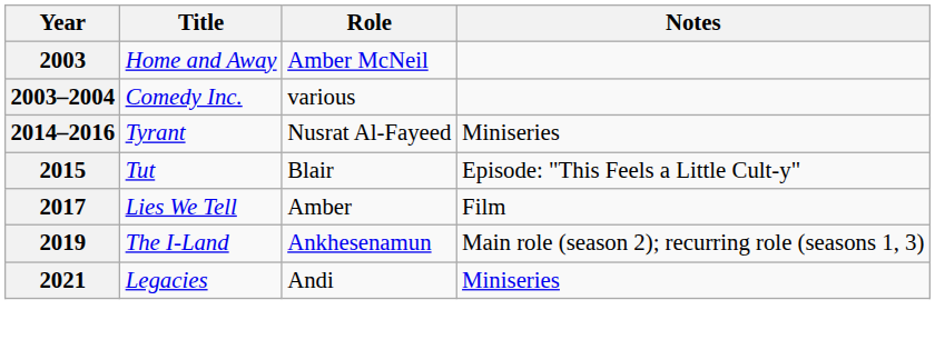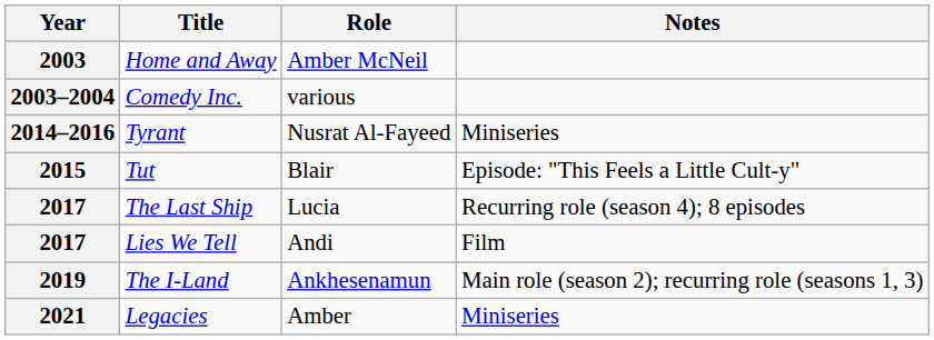 <table class="wikitable plainrowheaders sortable">
 <tr>
 <th scope="col">Year</th>
 <th scope="col">Title</th>
 <th scope="col">Role</th>
 <th scope="col" class="unsortable">Notes</th>
 </tr>
 <tr>
 <th scope="row">2003</th>
 <td><em><a href='#'>Home and Away</a></em></td>
 <td><a href='#'>Amber McNeil</a></td>
 <td></td>
 </tr>
 <tr>
 <th scope="row">2003–2004</th>
 <td><em><a href='#'>Comedy Inc.</a></em></td>
 <td>various</td>
 <td></td>
 </tr>
 <tr>
 <th scope="row">2014–2016</th>
 <td><em><a href='#'>Tyrant</a></em></td>
 <td>Nusrat Al-Fayeed</td>
 <td>Miniseries</td>
 </tr>
 <tr>
 <th scope="row">2015</th>
 <td><em><a href='#'>Tut</a></em></td>
 <td>Blair</td>
 <td>Episode: "This Feels a Little Cult-y"</td>
 </tr>
 <tr>
 <th scope="row">2017</th>
+<td><em><a href='#'>The Last Ship</a></em></td>
+<td>Lucia</td>
+<td>Recurring role (season 4); 8 episodes</td>
+</tr>
+<tr>
+<th scope="row">2017</th>
 <td><em><a href='#'>Lies We Tell</a></em></td>
-<td>Amber</td>
+<td>Andi</td>
 <td>Film</td>
 </tr>
 <tr>
 <th scope="row">2019</th>
 <td><em><a href='#'>The I-Land</a></em></td>
 <td><a href='#'>Ankhesenamun</a></td>
 <td>Main role (season 2); recurring role (seasons 1, 3)</td>
 </tr>
 <tr>
 <th scope="row">2021</th>
 <td><em><a href='#'>Legacies</a></em></td>
-<td>Andi</td>
+<td>Amber</td>
 <td><a href='#'>Miniseries</a></td>
 </tr>
 </table>
